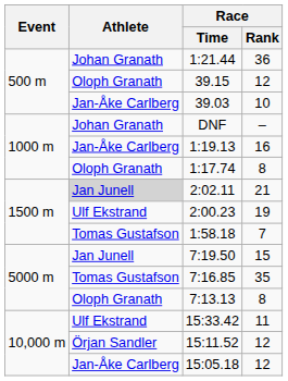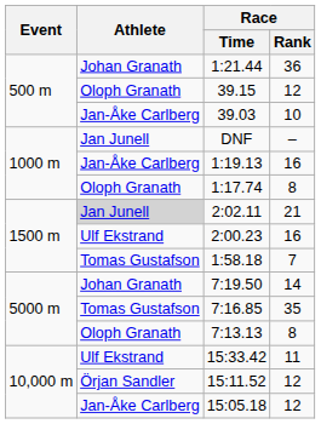 <table class="wikitable" border="1" style="font-size:90%">
 <tr>
 <th rowspan=2>Event</th>
 <th rowspan=2>Athlete</th>
 <th colspan=2>Race</th>
 </tr>
 <tr>
 <th>Time</th>
 <th>Rank</th>
 </tr>
 <tr>
 <td rowspan=3>500 m</td>
 <td><a href='#'>Johan Granath</a></td>
 <td align=center>1:21.44</td>
 <td align=center>36</td>
 </tr>
 <tr>
 <td><a href='#'>Oloph Granath</a></td>
 <td align=center>39.15</td>
 <td align=center>12</td>
 </tr>
 <tr>
 <td><a href='#'>Jan-Åke Carlberg</a></td>
 <td align=center>39.03</td>
 <td align=center>10</td>
 </tr>
 <tr>
 <td rowspan=3>1000 m</td>
-<td><a href='#'>Johan Granath</a></td>
+<td><a href='#'>Jan Junell</a></td>
 <td align=center>DNF</td>
 <td align=center>–</td>
 </tr>
 <tr>
 <td><a href='#'>Jan-Åke Carlberg</a></td>
 <td align=center>1:19.13</td>
 <td align=center>16</td>
 </tr>
 <tr>
 <td><a href='#'>Oloph Granath</a></td>
 <td align=center>1:17.74</td>
 <td align=center>8</td>
 </tr>
 <tr>
 <td rowspan=3>1500 m</td>
 <td style="background: lightgrey;"><a href='#'>Jan Junell</a></td>
 <td align=center>2:02.11</td>
 <td align=center>21</td>
 </tr>
 <tr>
 <td><a href='#'>Ulf Ekstrand</a></td>
 <td align=center>2:00.23</td>
-<td align=center>19</td>
+<td align=center>16</td>
 </tr>
 <tr>
 <td><a href='#'>Tomas Gustafson</a></td>
 <td align=center>1:58.18</td>
 <td align=center>7</td>
 </tr>
 <tr>
 <td rowspan=3>5000 m</td>
-<td><a href='#'>Jan Junell</a></td>
+<td><a href='#'>Johan Granath</a></td>
 <td align=center>7:19.50</td>
-<td align=center>15</td>
+<td align=center>14</td>
 </tr>
 <tr>
 <td><a href='#'>Tomas Gustafson</a></td>
 <td align=center>7:16.85</td>
 <td align=center>35</td>
 </tr>
 <tr>
 <td><a href='#'>Oloph Granath</a></td>
 <td align=center>7:13.13</td>
 <td align=center>8</td>
 </tr>
 <tr>
 <td rowspan=3>10,000 m</td>
 <td><a href='#'>Ulf Ekstrand</a></td>
 <td align=center>15:33.42</td>
 <td align=center>11</td>
 </tr>
 <tr>
 <td><a href='#'>Örjan Sandler</a></td>
 <td align=center>15:11.52</td>
 <td align=center>12</td>
 </tr>
 <tr>
 <td><a href='#'>Jan-Åke Carlberg</a></td>
 <td align=center>15:05.18</td>
 <td align=center>12</td>
 </tr>
 </table>
